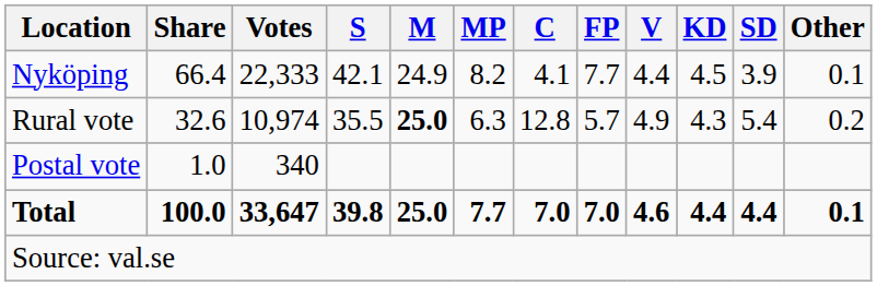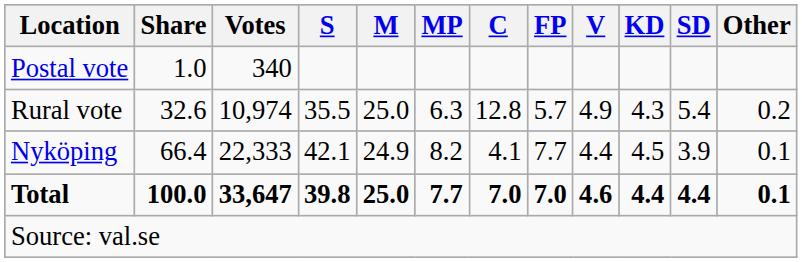 <table class="wikitable sortable" style=text-align:right>
 <tr>
 <th>Location</th>
 <th>Share</th>
 <th>Votes</th>
 <th><a href='#'>S</a></th>
 <th><a href='#'>M</a></th>
 <th><a href='#'>MP</a></th>
 <th><a href='#'>C</a></th>
 <th><a href='#'>FP</a></th>
 <th><a href='#'>V</a></th>
 <th><a href='#'>KD</a></th>
 <th><a href='#'>SD</a></th>
 <th>Other</th>
 </tr>
 <tr>
+<td align=left><a href='#'>Postal vote</a></td>
+<td>1.0</td>
+<td>340</td>
+<td></td>
+<td></td>
+<td></td>
+<td></td>
+<td></td>
+<td></td>
+<td></td>
+<td></td>
+<td></td>
+</tr>
+<tr>
+<td align=left>Rural vote</td>
+<td>32.6</td>
+<td>10,974</td>
+<td>35.5</td>
+<td>25.0</td>
+<td>6.3</td>
+<td>12.8</td>
+<td>5.7</td>
+<td>4.9</td>
+<td>4.3</td>
+<td>5.4</td>
+<td>0.2</td>
+</tr>
+<tr>
 <td align=left><a href='#'>Nyköping</a></td>
 <td>66.4</td>
 <td>22,333</td>
 <td>42.1</td>
 <td>24.9</td>
 <td>8.2</td>
 <td>4.1</td>
 <td>7.7</td>
 <td>4.4</td>
 <td>4.5</td>
 <td>3.9</td>
 <td>0.1</td>
-</tr>
-<tr>
-<td align=left>Rural vote</td>
-<td>32.6</td>
-<td>10,974</td>
-<td>35.5</td>
-<td><strong>25.0</strong></td>
-<td>6.3</td>
-<td>12.8</td>
-<td>5.7</td>
-<td>4.9</td>
-<td>4.3</td>
-<td>5.4</td>
-<td>0.2</td>
-</tr>
-<tr>
-<td align=left><a href='#'>Postal vote</a></td>
-<td>1.0</td>
-<td>340</td>
-<td></td>
-<td></td>
-<td></td>
-<td></td>
-<td></td>
-<td></td>
-<td></td>
-<td></td>
-<td></td>
 </tr>
 <tr>
 <td align=left><strong>Total</strong></td>
 <td><strong>100.0</strong></td>
 <td><strong>33,647</strong></td>
 <td><strong>39.8</strong></td>
 <td><strong>25.0</strong></td>
 <td><strong>7.7</strong></td>
 <td><strong>7.0</strong></td>
 <td><strong>7.0</strong></td>
 <td><strong>4.6</strong></td>
 <td><strong>4.4</strong></td>
 <td><strong>4.4</strong></td>
 <td><strong>0.1</strong></td>
 </tr>
 <tr>
 <td align=left colspan=12>Source: val.se </td>
 </tr>
 </table>
